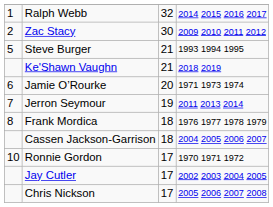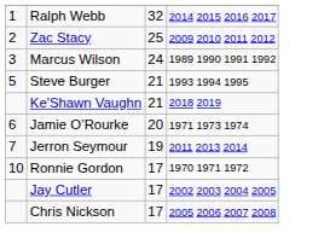 <table class="wikitable">
 <tr>
 </tr>
 <tr>
 <td>1</td>
 <td>Ralph Webb</td>
 <td>32</td>
 <td style="font-size:80%;"><a href='#'>2014</a> <a href='#'>2015</a> <a href='#'>2016</a> <a href='#'>2017</a></td>
 </tr>
 <tr>
 <td>2</td>
 <td><a href='#'>Zac Stacy</a></td>
-<td>30</td>
+<td>25</td>
 <td style="font-size:80%;"><a href='#'>2009</a> <a href='#'>2010</a> <a href='#'>2011</a> <a href='#'>2012</a></td>
+</tr>
+<tr>
+<td>3</td>
+<td>Marcus Wilson</td>
+<td>24</td>
+<td style="font-size:80%;">1989 1990 1991 1992</td>
 </tr>
 <tr>
 <td>5</td>
 <td>Steve Burger</td>
 <td>21</td>
 <td style="font-size:80%;">1993 1994 1995</td>
 </tr>
 <tr>
 <td></td>
 <td><a href='#'>Ke'Shawn Vaughn</a></td>
 <td>21</td>
 <td style="font-size:80%;"><a href='#'>2018</a> <a href='#'>2019</a></td>
 </tr>
 <tr>
 <td>6</td>
 <td>Jamie O’Rourke</td>
 <td>20</td>
 <td style="font-size:80%;">1971 1973 1974</td>
 </tr>
 <tr>
 <td>7</td>
 <td>Jerron Seymour</td>
 <td>19</td>
 <td style="font-size:80%;"><a href='#'>2011</a> <a href='#'>2013</a> <a href='#'>2014</a></td>
 </tr>
 <tr>
-<td>8</td>
-<td>Frank Mordica</td>
-<td>18</td>
-<td style="font-size:80%;">1976 1977 1978 1979</td>
-</tr>
-<tr>
-<td></td>
-<td>Cassen Jackson-Garrison</td>
-<td>18</td>
-<td style="font-size:80%;"><a href='#'>2004</a> <a href='#'>2005</a> <a href='#'>2006</a> <a href='#'>2007</a></td>
-</tr>
-<tr>
 <td>10</td>
 <td>Ronnie Gordon</td>
 <td>17</td>
 <td style="font-size:80%;">1970 1971 1972</td>
 </tr>
 <tr>
 <td></td>
 <td><a href='#'>Jay Cutler</a></td>
 <td>17</td>
 <td style="font-size:80%;"><a href='#'>2002</a> <a href='#'>2003</a> <a href='#'>2004</a> <a href='#'>2005</a></td>
 </tr>
 <tr>
 <td></td>
 <td>Chris Nickson</td>
 <td>17</td>
 <td style="font-size:80%;"><a href='#'>2005</a> <a href='#'>2006</a> <a href='#'>2007</a> <a href='#'>2008</a></td>
 </tr>
 </table>
